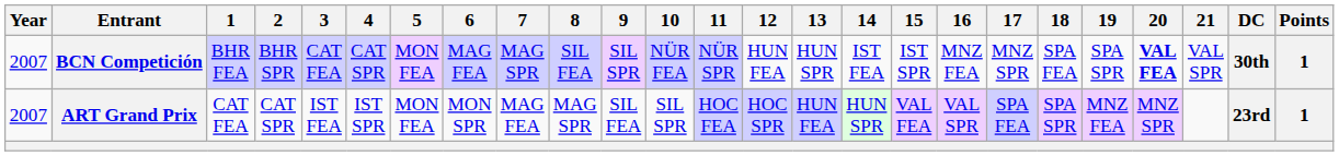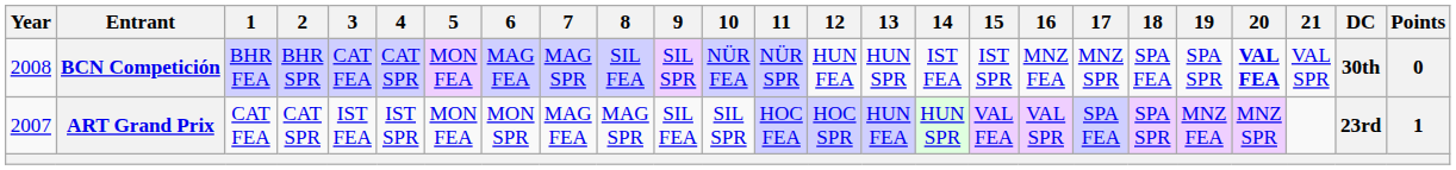 <table class="wikitable" style="text-align:center; font-size:85%">
 <tr>
 <th>Year</th>
 <th>Entrant</th>
 <th>1</th>
 <th>2</th>
 <th>3</th>
 <th>4</th>
 <th>5</th>
 <th>6</th>
 <th>7</th>
 <th>8</th>
 <th>9</th>
 <th>10</th>
 <th>11</th>
 <th>12</th>
 <th>13</th>
 <th>14</th>
 <th>15</th>
 <th>16</th>
 <th>17</th>
 <th>18</th>
 <th>19</th>
 <th>20</th>
 <th>21</th>
 <th>DC</th>
 <th>Points</th>
 </tr>
 <tr>
-<td><a href='#'>2007</a></td>
+<td><a href='#'>2008</a></td>
 <th nowrap><a href='#'>BCN Competición</a></th>
 <td style="background:#CFCFFF;"><a href='#'>BHR<br>FEA</a><br></td>
 <td style="background:#CFCFFF;"><a href='#'>BHR<br>SPR</a><br></td>
 <td style="background:#CFCFFF;"><a href='#'>CAT<br>FEA</a><br></td>
 <td style="background:#CFCFFF;"><a href='#'>CAT<br>SPR</a><br></td>
 <td style="background:#EFCFFF;"><a href='#'>MON<br>FEA</a><br></td>
 <td style="background:#CFCFFF;"><a href='#'>MAG<br>FEA</a><br></td>
 <td style="background:#CFCFFF;"><a href='#'>MAG<br>SPR</a><br></td>
 <td style="background:#CFCFFF;"><a href='#'>SIL<br>FEA</a><br></td>
 <td style="background:#EFCFFF;"><a href='#'>SIL<br>SPR</a><br></td>
 <td style="background:#CFCFFF;"><a href='#'>NÜR<br>FEA</a><br></td>
 <td style="background:#CFCFFF;"><a href='#'>NÜR<br>SPR</a><br></td>
 <td><a href='#'>HUN<br>FEA</a></td>
 <td><a href='#'>HUN<br>SPR</a></td>
 <td><a href='#'>IST<br>FEA</a></td>
 <td><a href='#'>IST<br>SPR</a></td>
 <td><a href='#'>MNZ<br>FEA</a></td>
 <td><a href='#'>MNZ<br>SPR</a></td>
 <td><a href='#'>SPA<br>FEA</a></td>
 <td><a href='#'>SPA<br>SPR</a></td>
 <td><strong><a href='#'>VAL<br>FEA</a></strong></td>
 <td><a href='#'>VAL<br>SPR</a></td>
 <th>30th</th>
-<th>1</th>
+<th>0</th>
 </tr>
 <tr>
 <td><a href='#'>2007</a></td>
 <th nowrap><a href='#'>ART Grand Prix</a></th>
 <td><a href='#'>CAT<br>FEA</a></td>
 <td><a href='#'>CAT<br>SPR</a></td>
 <td><a href='#'>IST<br>FEA</a></td>
 <td><a href='#'>IST<br>SPR</a></td>
 <td><a href='#'>MON<br>FEA</a></td>
 <td><a href='#'>MON<br>SPR</a></td>
 <td><a href='#'>MAG<br>FEA</a></td>
 <td><a href='#'>MAG<br>SPR</a></td>
 <td><a href='#'>SIL<br>FEA</a></td>
 <td><a href='#'>SIL<br>SPR</a></td>
 <td style="background:#CFCFFF;"><a href='#'>HOC<br>FEA</a><br></td>
 <td style="background:#CFCFFF;"><a href='#'>HOC<br>SPR</a><br></td>
 <td style="background:#CFCFFF;"><a href='#'>HUN<br>FEA</a><br></td>
 <td style="background:#DFFFDF;"><a href='#'>HUN<br>SPR</a><br></td>
 <td style="background:#EFCFFF;"><a href='#'>VAL<br>FEA</a><br></td>
 <td style="background:#EFCFFF;"><a href='#'>VAL<br>SPR</a><br></td>
 <td style="background:#CFCFFF;"><a href='#'>SPA<br>FEA</a><br></td>
 <td style="background:#EFCFFF;"><a href='#'>SPA<br>SPR</a><br></td>
 <td style="background:#EFCFFF;"><a href='#'>MNZ<br>FEA</a><br></td>
 <td style="background:#EFCFFF;"><a href='#'>MNZ<br>SPR</a><br></td>
 <td></td>
 <th>23rd</th>
 <th>1</th>
 </tr>
 <tr>
 <th colspan="25"></th>
 </tr>
 </table>
